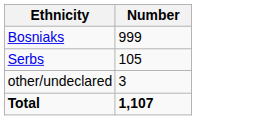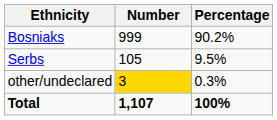 <table class="wikitable">
 <tr>
 <th width="100px">Ethnicity</th>
 <th width="80px">Number</th>
+<th width="80px">Percentage</th>
 </tr>
 <tr>
 <td><a href='#'>Bosniaks</a></td>
 <td>999</td>
+<td>90.2%</td>
 </tr>
 <tr>
 <td><a href='#'>Serbs</a></td>
 <td>105</td>
+<td>9.5%</td>
 </tr>
 <tr>
 <td>other/undeclared</td>
-<td>3</td>
+<td style="background: gold;">3</td>
+<td>0.3%</td>
 </tr>
 <tr>
 <td><strong>Total</strong></td>
 <td><strong>1,107</strong></td>
+<td><strong>100%</strong></td>
 </tr>
 </table>
